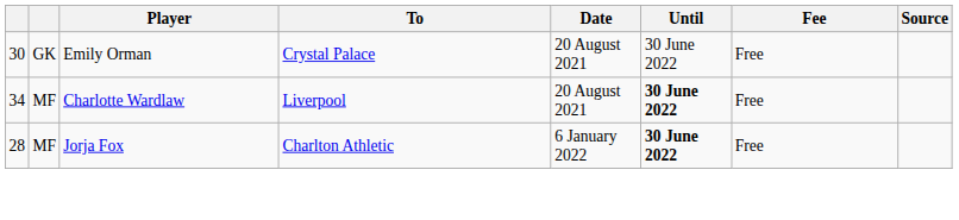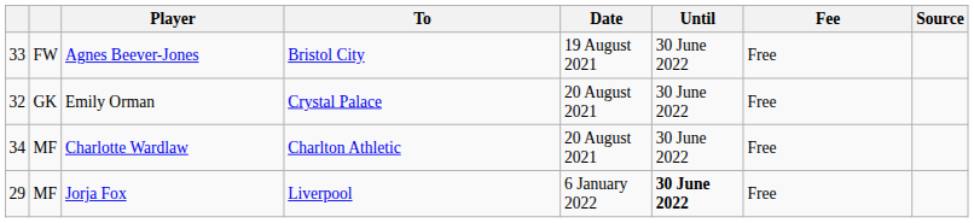 <table class="wikitable plainrowheaders sortable" style="font-size:95%">
 <tr>
 <th></th>
 <th></th>
 <th scope="col" style="width:200px;">Player</th>
 <th scope="col" style="width:250px;">To</th>
 <th scope="col" style="width:78px;">Date</th>
 <th scope="col" style="width:78px;">Until</th>
 <th scope="col" style="width:150px;">Fee</th>
 <th>Source</th>
 </tr>
 <tr>
-<td>30</td>
+<td>33</td>
+<td>FW</td>
+<td> <a href='#'>Agnes Beever-Jones</a></td>
+<td> <a href='#'>Bristol City</a></td>
+<td>19 August 2021</td>
+<td>30 June 2022</td>
+<td>Free</td>
+<td></td>
+</tr>
+<tr>
+<td>32</td>
 <td>GK</td>
 <td> Emily Orman</td>
 <td> <a href='#'>Crystal Palace</a></td>
 <td>20 August 2021</td>
 <td>30 June 2022</td>
 <td>Free</td>
 <td></td>
 </tr>
 <tr>
 <td>34</td>
 <td>MF</td>
 <td> <a href='#'>Charlotte Wardlaw</a></td>
-<td> <a href='#'>Liverpool</a></td>
+<td> <a href='#'>Charlton Athletic</a></td>
 <td>20 August 2021</td>
-<td><strong>30 June 2022</strong></td>
+<td>30 June 2022</td>
 <td>Free</td>
 <td></td>
 </tr>
 <tr>
-<td>28</td>
+<td>29</td>
 <td>MF</td>
 <td> <a href='#'>Jorja Fox</a></td>
-<td> <a href='#'>Charlton Athletic</a></td>
+<td> <a href='#'>Liverpool</a></td>
 <td>6 January 2022</td>
 <td><strong>30 June 2022</strong></td>
 <td>Free</td>
 <td></td>
 </tr>
 </table>
